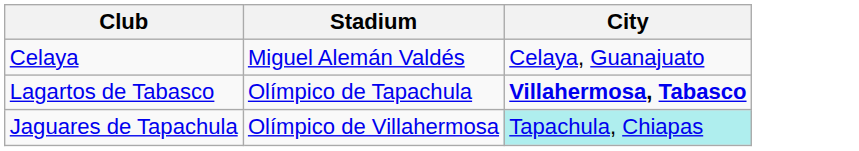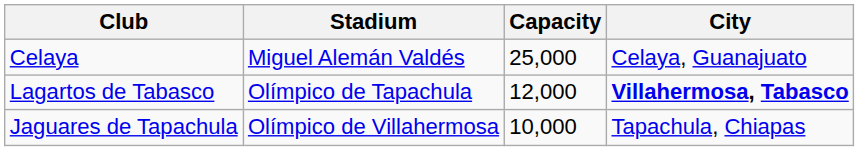 <table class="wikitable">
 <tr>
 <th align=center>Club</th>
 <th>Stadium</th>
+<th>Capacity</th>
 <th>City</th>
 </tr>
 <tr>
 <td><a href='#'>Celaya</a></td>
 <td><a href='#'>Miguel Alemán Valdés</a></td>
+<td>25,000</td>
 <td><a href='#'>Celaya</a>, <a href='#'>Guanajuato</a></td>
 </tr>
 <tr>
 <td><a href='#'>Lagartos de Tabasco</a></td>
 <td><a href='#'>Olímpico de Tapachula</a></td>
+<td>12,000</td>
 <td><strong><a href='#'>Villahermosa</a>, <a href='#'>Tabasco</a></strong></td>
 </tr>
 <tr>
 <td><a href='#'>Jaguares de Tapachula</a></td>
 <td><a href='#'>Olímpico de Villahermosa</a></td>
-<td style="background: paleturquoise;"><a href='#'>Tapachula</a>, <a href='#'>Chiapas</a></td>
+<td>10,000</td>
+<td><a href='#'>Tapachula</a>, <a href='#'>Chiapas</a></td>
 </tr>
 </table>
